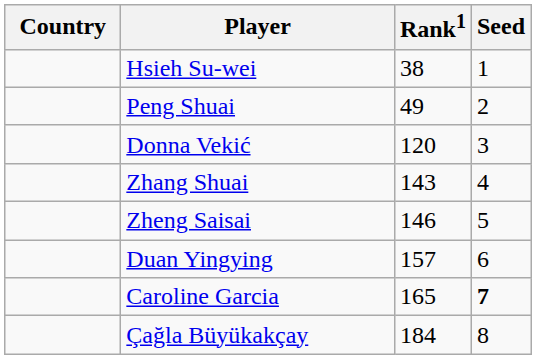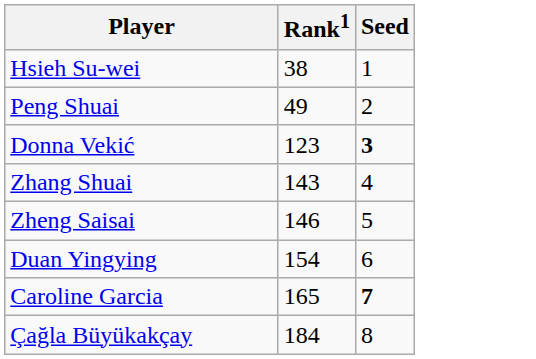 <table class="sortable wikitable">
 <tr>
-<th width="70">Country</th>
 <th width="175">Player</th>
 <th>Rank<sup>1</sup></th>
 <th>Seed</th>
 </tr>
 <tr>
-<td></td>
 <td><a href='#'>Hsieh Su-wei</a></td>
 <td>38</td>
 <td>1</td>
 </tr>
 <tr>
-<td></td>
 <td><a href='#'>Peng Shuai</a></td>
 <td>49</td>
 <td>2</td>
 </tr>
 <tr>
-<td></td>
 <td><a href='#'>Donna Vekić</a></td>
-<td>120</td>
-<td>3</td>
+<td>123</td>
+<td><strong>3</strong></td>
 </tr>
 <tr>
-<td></td>
 <td><a href='#'>Zhang Shuai</a></td>
 <td>143</td>
 <td>4</td>
 </tr>
 <tr>
-<td></td>
 <td><a href='#'>Zheng Saisai</a></td>
 <td>146</td>
 <td>5</td>
 </tr>
 <tr>
-<td></td>
 <td><a href='#'>Duan Yingying</a></td>
-<td>157</td>
+<td>154</td>
 <td>6</td>
 </tr>
 <tr>
-<td></td>
 <td><a href='#'>Caroline Garcia</a></td>
 <td>165</td>
 <td><strong>7</strong></td>
 </tr>
 <tr>
-<td></td>
 <td><a href='#'>Çağla Büyükakçay</a></td>
 <td>184</td>
 <td>8</td>
 </tr>
 </table>
